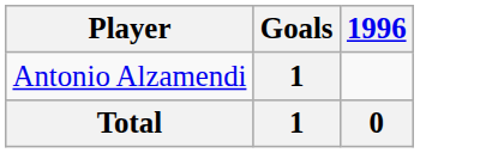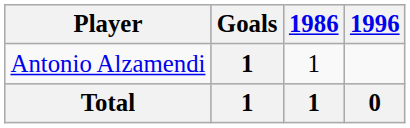 <table class="wikitable sortable" style="text-align:center;">
 <tr>
 <th>Player</th>
 <th>Goals</th>
+<th><a href='#'>1986</a></th>
 <th><a href='#'>1996</a></th>
 </tr>
 <tr>
 <td align="left"> <a href='#'>Antonio Alzamendi</a></td>
 <th>1</th>
+<td>1</td>
 <td></td>
 </tr>
 <tr class="sortbottom">
 <th>Total</th>
 <th>1</th>
+<th>1</th>
 <th>0</th>
 </tr>
 </table>
